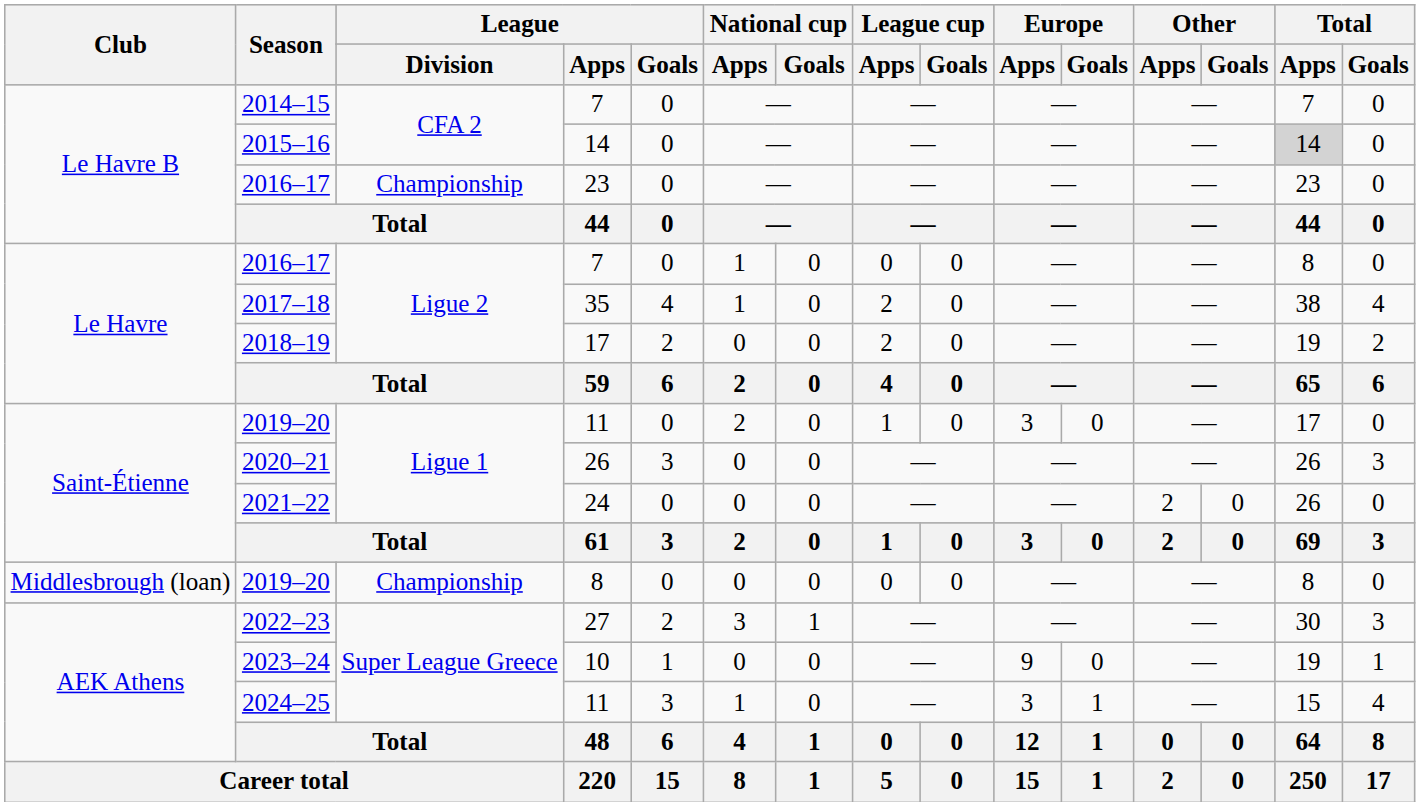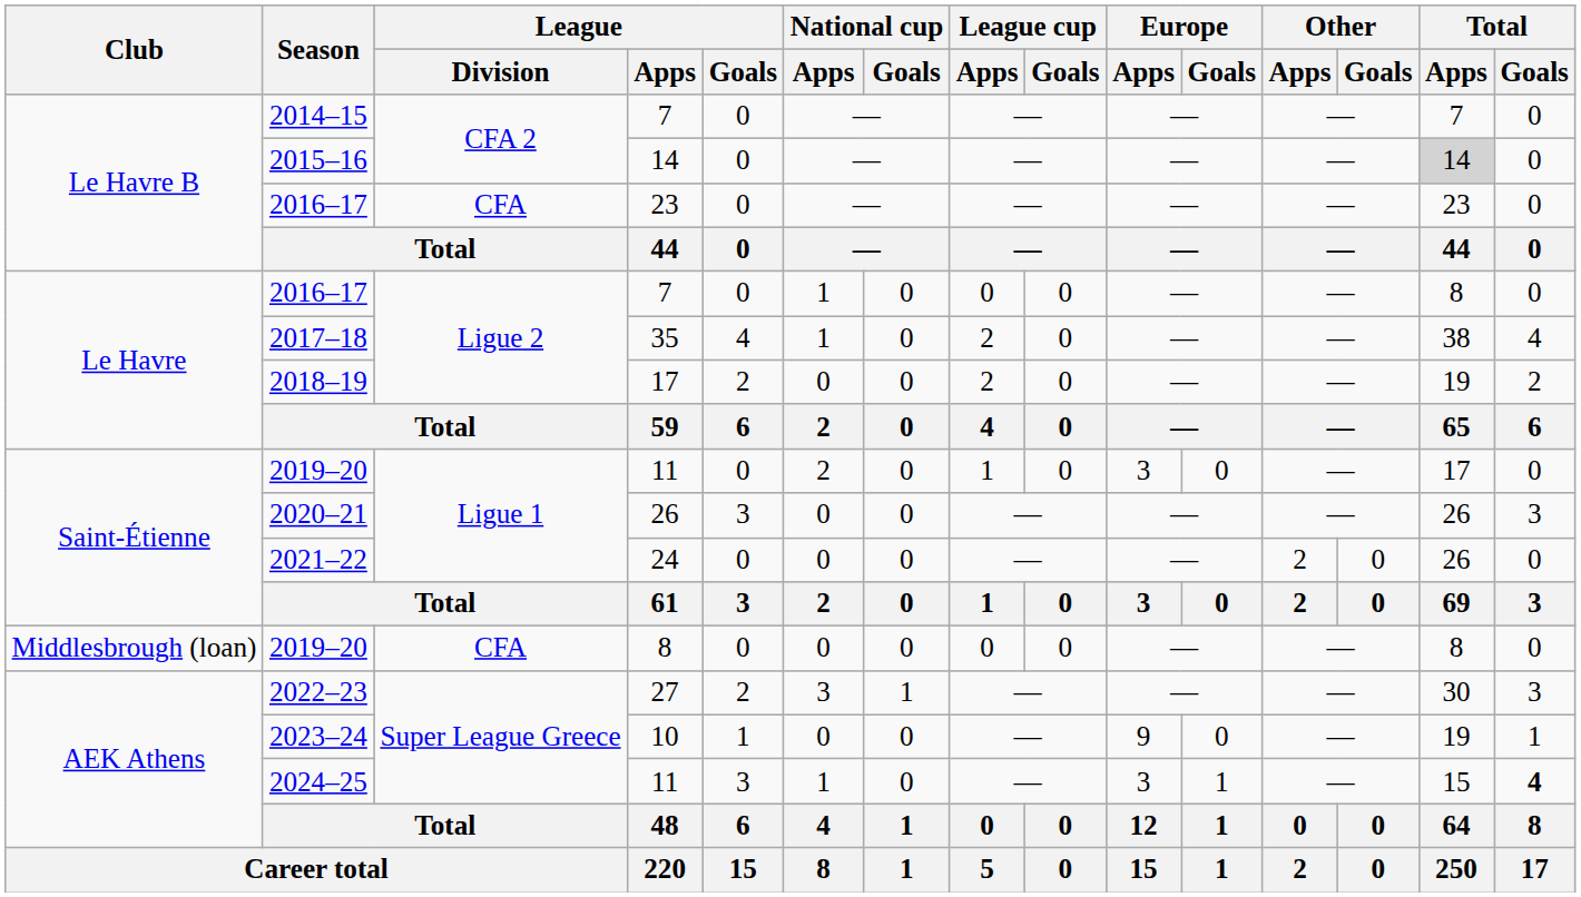 <table class="wikitable" style="text-align: center;">
 <tr>
 <th rowspan="2">Club</th>
 <th rowspan="2">Season</th>
 <th colspan="3">League</th>
 <th colspan="2">National cup</th>
 <th colspan="2">League cup</th>
 <th colspan="2">Europe</th>
 <th colspan="2">Other</th>
 <th colspan="2">Total</th>
 </tr>
 <tr>
 <th>Division</th>
 <th>Apps</th>
 <th>Goals</th>
 <th>Apps</th>
 <th>Goals</th>
 <th>Apps</th>
 <th>Goals</th>
 <th>Apps</th>
 <th>Goals</th>
 <th>Apps</th>
 <th>Goals</th>
 <th>Apps</th>
 <th>Goals</th>
 </tr>
 <tr>
 <td rowspan="4"><a href='#'>Le Havre B</a></td>
 <td><a href='#'>2014–15</a></td>
 <td rowspan="2"><a href='#'>CFA 2</a></td>
 <td>7</td>
 <td>0</td>
 <td colspan="2">—</td>
 <td colspan="2">—</td>
 <td colspan="2">—</td>
 <td colspan="2">—</td>
 <td>7</td>
 <td>0</td>
 </tr>
 <tr>
 <td><a href='#'>2015–16</a></td>
 <td>14</td>
 <td>0</td>
 <td colspan="2">—</td>
 <td colspan="2">—</td>
 <td colspan="2">—</td>
 <td colspan="2">—</td>
 <td style="background: lightgrey;">14</td>
 <td>0</td>
 </tr>
 <tr>
 <td><a href='#'>2016–17</a></td>
-<td><a href='#'>Championship</a></td>
+<td><a href='#'>CFA</a></td>
 <td>23</td>
 <td>0</td>
 <td colspan="2">—</td>
 <td colspan="2">—</td>
 <td colspan="2">—</td>
 <td colspan="2">—</td>
 <td>23</td>
 <td>0</td>
 </tr>
 <tr>
 <th colspan="2">Total</th>
 <th>44</th>
 <th>0</th>
 <th colspan="2">—</th>
 <th colspan="2">—</th>
 <th colspan="2">—</th>
 <th colspan="2">—</th>
 <th>44</th>
 <th>0</th>
 </tr>
 <tr>
 <td rowspan="4"><a href='#'>Le Havre</a></td>
 <td><a href='#'>2016–17</a></td>
 <td rowspan="3"><a href='#'>Ligue 2</a></td>
 <td>7</td>
 <td>0</td>
 <td>1</td>
 <td>0</td>
 <td>0</td>
 <td>0</td>
 <td colspan="2">—</td>
 <td colspan="2">—</td>
 <td>8</td>
 <td>0</td>
 </tr>
 <tr>
 <td><a href='#'>2017–18</a></td>
 <td>35</td>
 <td>4</td>
 <td>1</td>
 <td>0</td>
 <td>2</td>
 <td>0</td>
 <td colspan="2">—</td>
 <td colspan="2">—</td>
 <td>38</td>
 <td>4</td>
 </tr>
 <tr>
 <td><a href='#'>2018–19</a></td>
 <td>17</td>
 <td>2</td>
 <td>0</td>
 <td>0</td>
 <td>2</td>
 <td>0</td>
 <td colspan="2">—</td>
 <td colspan="2">—</td>
 <td>19</td>
 <td>2</td>
 </tr>
 <tr>
 <th colspan="2">Total</th>
 <th>59</th>
 <th>6</th>
 <th>2</th>
 <th>0</th>
 <th>4</th>
 <th>0</th>
 <th colspan="2">—</th>
 <th colspan="2">—</th>
 <th>65</th>
 <th>6</th>
 </tr>
 <tr>
 <td rowspan="4"><a href='#'>Saint-Étienne</a></td>
 <td><a href='#'>2019–20</a></td>
 <td rowspan="3"><a href='#'>Ligue 1</a></td>
 <td>11</td>
 <td>0</td>
 <td>2</td>
 <td>0</td>
 <td>1</td>
 <td>0</td>
 <td>3</td>
 <td>0</td>
 <td colspan="2">—</td>
 <td>17</td>
 <td>0</td>
 </tr>
 <tr>
 <td><a href='#'>2020–21</a></td>
 <td>26</td>
 <td>3</td>
 <td>0</td>
 <td>0</td>
 <td colspan="2">—</td>
 <td colspan="2">—</td>
 <td colspan="2">—</td>
 <td>26</td>
 <td>3</td>
 </tr>
 <tr>
 <td><a href='#'>2021–22</a></td>
 <td>24</td>
 <td>0</td>
 <td>0</td>
 <td>0</td>
 <td colspan="2">—</td>
 <td colspan="2">—</td>
 <td>2</td>
 <td>0</td>
 <td>26</td>
 <td>0</td>
 </tr>
 <tr>
 <th colspan="2">Total</th>
 <th>61</th>
 <th>3</th>
 <th>2</th>
 <th>0</th>
 <th>1</th>
 <th>0</th>
 <th>3</th>
 <th>0</th>
 <th>2</th>
 <th>0</th>
 <th>69</th>
 <th>3</th>
 </tr>
 <tr>
 <td><a href='#'>Middlesbrough</a> (loan)</td>
 <td><a href='#'>2019–20</a></td>
-<td><a href='#'>Championship</a></td>
+<td><a href='#'>CFA</a></td>
 <td>8</td>
 <td>0</td>
 <td>0</td>
 <td>0</td>
 <td>0</td>
 <td>0</td>
 <td colspan="2">—</td>
 <td colspan="2">—</td>
 <td>8</td>
 <td>0</td>
 </tr>
 <tr>
 <td rowspan="4"><a href='#'>AEK Athens</a></td>
 <td><a href='#'>2022–23</a></td>
 <td rowspan="3"><a href='#'>Super League Greece</a></td>
 <td>27</td>
 <td>2</td>
 <td>3</td>
 <td>1</td>
 <td colspan="2">—</td>
 <td colspan="2">—</td>
 <td colspan="2">—</td>
 <td>30</td>
 <td>3</td>
 </tr>
 <tr>
 <td><a href='#'>2023–24</a></td>
 <td>10</td>
 <td>1</td>
 <td>0</td>
 <td>0</td>
 <td colspan="2">—</td>
 <td>9</td>
 <td>0</td>
 <td colspan="2">—</td>
 <td>19</td>
 <td>1</td>
 </tr>
 <tr>
 <td><a href='#'>2024–25</a></td>
 <td>11</td>
 <td>3</td>
 <td>1</td>
 <td>0</td>
 <td colspan="2">—</td>
 <td>3</td>
 <td>1</td>
 <td colspan="2">—</td>
 <td>15</td>
-<td>4</td>
+<td><strong>4</strong></td>
 </tr>
 <tr>
 <th colspan="2">Total</th>
 <th>48</th>
 <th>6</th>
 <th>4</th>
 <th>1</th>
 <th>0</th>
 <th>0</th>
 <th>12</th>
 <th>1</th>
 <th>0</th>
 <th>0</th>
 <th>64</th>
 <th>8</th>
 </tr>
 <tr>
 <th colspan="3">Career total</th>
 <th>220</th>
 <th>15</th>
 <th>8</th>
 <th>1</th>
 <th>5</th>
 <th>0</th>
 <th>15</th>
 <th>1</th>
 <th>2</th>
 <th>0</th>
 <th>250</th>
 <th>17</th>
 </tr>
 </table>
